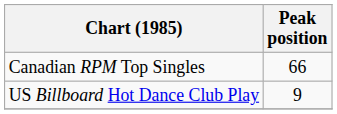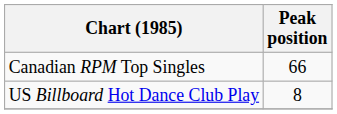 <table class="wikitable">
 <tr>
 <th>Chart (1985)</th>
 <th>Peak<br>position</th>
 </tr>
 <tr>
 <td>Canadian <em>RPM</em> Top Singles</td>
 <td style="text-align:center;">66</td>
 </tr>
 <tr>
 <td>US <em>Billboard</em> <a href='#'>Hot Dance Club Play</a></td>
-<td align="center">9</td>
+<td align="center">8</td>
 </tr>
 <tr>
 </tr>
 </table>
